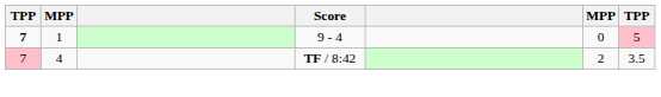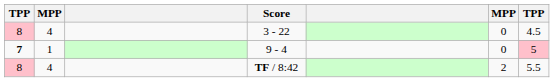 <table class="wikitable" style="text-align: center;" |>
 <tr>
 <th width="35">TPP</th>
 <th width="35">MPP</th>
 <th width="250"></th>
 <th width="75">Score</th>
 <th width="250"></th>
 <th width="35">MPP</th>
 <th width="35">TPP</th>
 </tr>
 <tr>
+<td bgcolor=pink>8</td>
+<td>4</td>
+<td style="text-align:left;"></td>
+<td>3 - 22</td>
+<td style="text-align:left;" bgcolor="ccffcc"><strong></strong></td>
+<td>0</td>
+<td>4.5</td>
+</tr>
+<tr>
 <td><strong>7</strong></td>
 <td>1</td>
 <td style="text-align:left;" bgcolor="ccffcc"><strong></strong></td>
 <td>9 - 4</td>
 <td style="text-align:left;"></td>
 <td>0</td>
 <td bgcolor=pink>5</td>
 </tr>
 <tr>
-<td bgcolor=pink>7</td>
+<td bgcolor=pink>8</td>
 <td>4</td>
 <td style="text-align:left;"></td>
 <td><strong>TF</strong> / 8:42</td>
 <td style="text-align:left;" bgcolor="ccffcc"><strong></strong></td>
 <td>2</td>
-<td>3.5</td>
+<td>5.5</td>
 </tr>
 </table>
